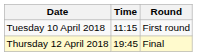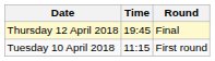 <table class="wikitable">
 <tr>
 <th>Date</th>
 <th>Time</th>
 <th>Round</th>
 </tr>
 <tr>
+<td style=background:lemonchiffon>Thursday 12 April 2018</td>
+<td style=background:lemonchiffon>19:45</td>
+<td style=background:lemonchiffon>Final</td>
+</tr>
+<tr>
 <td>Tuesday 10 April 2018</td>
 <td>11:15</td>
 <td>First round</td>
 </tr>
-<tr>
-<td style=background:lemonchiffon>Thursday 12 April 2018</td>
-<td style=background:lemonchiffon>19:45</td>
-<td style=background:lemonchiffon>Final</td>
-</tr>
 </table>
